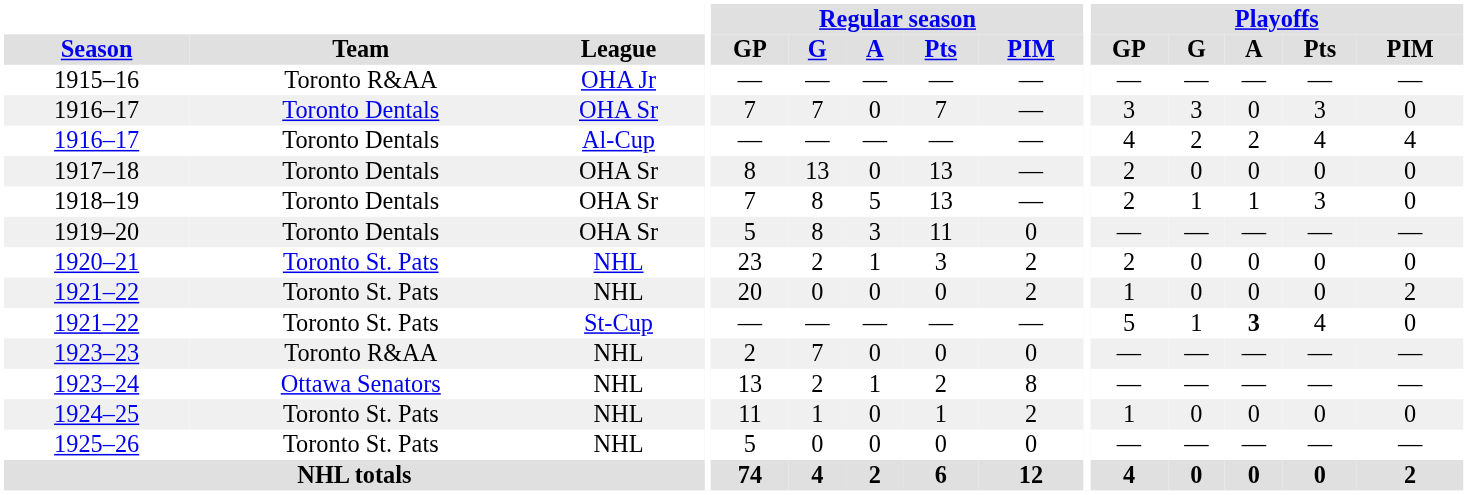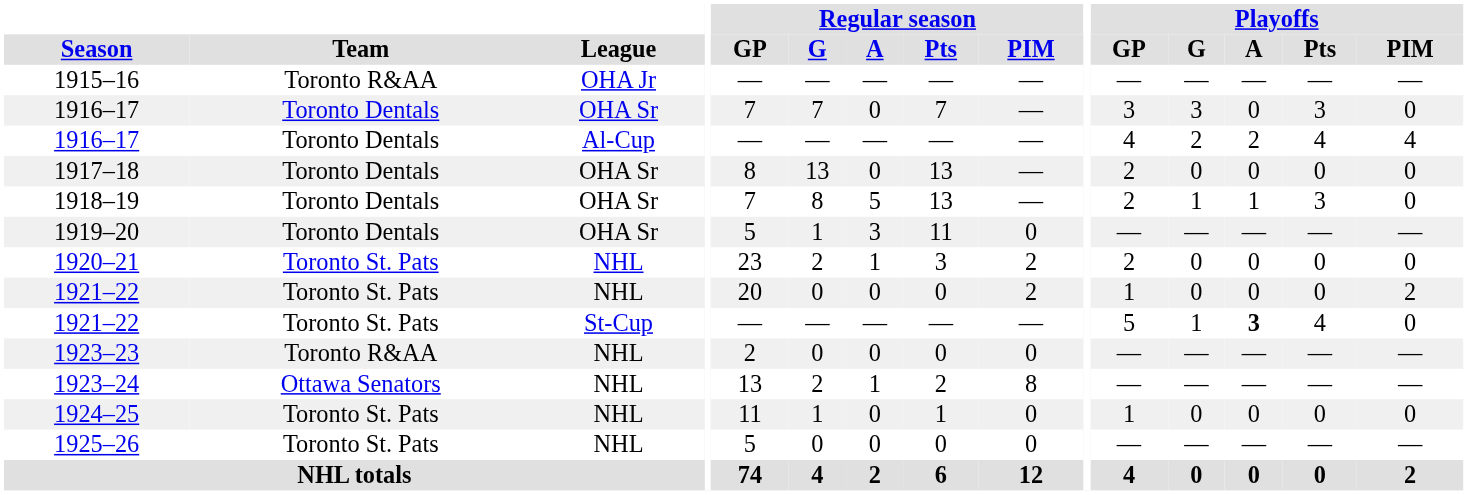 <table border="0" cellpadding="1" cellspacing="0" style="text-align:center; width:60em">
 <tr bgcolor="#e0e0e0">
 <th colspan="3" bgcolor="#ffffff"></th>
 <th rowspan="100" bgcolor="#ffffff"></th>
 <th colspan="5"><a href='#'>Regular season</a></th>
 <th rowspan="100" bgcolor="#ffffff"></th>
 <th colspan="5"><a href='#'>Playoffs</a></th>
 </tr>
 <tr bgcolor="#e0e0e0">
 <th><a href='#'>Season</a></th>
 <th>Team</th>
 <th>League</th>
 <th>GP</th>
 <th><a href='#'>G</a></th>
 <th><a href='#'>A</a></th>
 <th><a href='#'>Pts</a></th>
 <th><a href='#'>PIM</a></th>
 <th>GP</th>
 <th>G</th>
 <th>A</th>
 <th>Pts</th>
 <th>PIM</th>
 </tr>
 <tr>
 <td>1915–16</td>
 <td>Toronto R&AA</td>
 <td><a href='#'>OHA Jr</a></td>
 <td>—</td>
 <td>—</td>
 <td>—</td>
 <td>—</td>
 <td>—</td>
 <td>—</td>
 <td>—</td>
 <td>—</td>
 <td>—</td>
 <td>—</td>
 </tr>
 <tr bgcolor="#f0f0f0">
 <td>1916–17</td>
 <td><a href='#'>Toronto Dentals</a></td>
 <td><a href='#'>OHA Sr</a></td>
 <td>7</td>
 <td>7</td>
 <td>0</td>
 <td>7</td>
 <td>—</td>
 <td>3</td>
 <td>3</td>
 <td>0</td>
 <td>3</td>
 <td>0</td>
 </tr>
 <tr>
 <td><a href='#'>1916–17</a></td>
 <td>Toronto Dentals</td>
 <td><a href='#'>Al-Cup</a></td>
 <td>—</td>
 <td>—</td>
 <td>—</td>
 <td>—</td>
 <td>—</td>
 <td>4</td>
 <td>2</td>
 <td>2</td>
 <td>4</td>
 <td>4</td>
 </tr>
 <tr bgcolor="#f0f0f0">
 <td>1917–18</td>
 <td>Toronto Dentals</td>
 <td>OHA Sr</td>
 <td>8</td>
 <td>13</td>
 <td>0</td>
 <td>13</td>
 <td>—</td>
 <td>2</td>
 <td>0</td>
 <td>0</td>
 <td>0</td>
 <td>0</td>
 </tr>
 <tr>
 <td>1918–19</td>
 <td>Toronto Dentals</td>
 <td>OHA Sr</td>
 <td>7</td>
 <td>8</td>
 <td>5</td>
 <td>13</td>
 <td>—</td>
 <td>2</td>
 <td>1</td>
 <td>1</td>
 <td>3</td>
 <td>0</td>
 </tr>
 <tr bgcolor="#f0f0f0">
 <td>1919–20</td>
 <td>Toronto Dentals</td>
 <td>OHA Sr</td>
 <td>5</td>
-<td>8</td>
+<td>1</td>
 <td>3</td>
 <td>11</td>
 <td>0</td>
 <td>—</td>
 <td>—</td>
 <td>—</td>
 <td>—</td>
 <td>—</td>
 </tr>
 <tr>
 <td><a href='#'>1920–21</a></td>
 <td><a href='#'>Toronto St. Pats</a></td>
 <td><a href='#'>NHL</a></td>
 <td>23</td>
 <td>2</td>
 <td>1</td>
 <td>3</td>
 <td>2</td>
 <td>2</td>
 <td>0</td>
 <td>0</td>
 <td>0</td>
 <td>0</td>
 </tr>
 <tr bgcolor="#f0f0f0">
 <td><a href='#'>1921–22</a></td>
 <td>Toronto St. Pats</td>
 <td>NHL</td>
 <td>20</td>
 <td>0</td>
 <td>0</td>
 <td>0</td>
 <td>2</td>
 <td>1</td>
 <td>0</td>
 <td>0</td>
 <td>0</td>
 <td>2</td>
 </tr>
 <tr>
 <td><a href='#'>1921–22</a></td>
 <td>Toronto St. Pats</td>
 <td><a href='#'>St-Cup</a></td>
 <td>—</td>
 <td>—</td>
 <td>—</td>
 <td>—</td>
 <td>—</td>
 <td>5</td>
 <td>1</td>
 <td><strong>3</strong></td>
 <td>4</td>
 <td>0</td>
 </tr>
 <tr bgcolor="#f0f0f0">
 <td><a href='#'>1923–23</a></td>
 <td>Toronto R&AA</td>
 <td>NHL</td>
 <td>2</td>
-<td>7</td>
+<td>0</td>
 <td>0</td>
 <td>0</td>
 <td>0</td>
 <td>—</td>
 <td>—</td>
 <td>—</td>
 <td>—</td>
 <td>—</td>
 </tr>
 <tr>
 <td><a href='#'>1923–24</a></td>
 <td><a href='#'>Ottawa Senators</a></td>
 <td>NHL</td>
 <td>13</td>
 <td>2</td>
 <td>1</td>
 <td>2</td>
 <td>8</td>
 <td>—</td>
 <td>—</td>
 <td>—</td>
 <td>—</td>
 <td>—</td>
 </tr>
 <tr bgcolor="#f0f0f0">
 <td><a href='#'>1924–25</a></td>
 <td>Toronto St. Pats</td>
 <td>NHL</td>
 <td>11</td>
 <td>1</td>
 <td>0</td>
 <td>1</td>
-<td>2</td>
+<td>0</td>
 <td>1</td>
 <td>0</td>
 <td>0</td>
 <td>0</td>
 <td>0</td>
 </tr>
 <tr>
 <td><a href='#'>1925–26</a></td>
 <td>Toronto St. Pats</td>
 <td>NHL</td>
 <td>5</td>
 <td>0</td>
 <td>0</td>
 <td>0</td>
 <td>0</td>
 <td>—</td>
 <td>—</td>
 <td>—</td>
 <td>—</td>
 <td>—</td>
 </tr>
 <tr bgcolor="#e0e0e0">
 <th colspan="3">NHL totals</th>
 <th>74</th>
 <th>4</th>
 <th>2</th>
 <th>6</th>
 <th>12</th>
 <th>4</th>
 <th>0</th>
 <th>0</th>
 <th>0</th>
 <th>2</th>
 </tr>
 </table>
